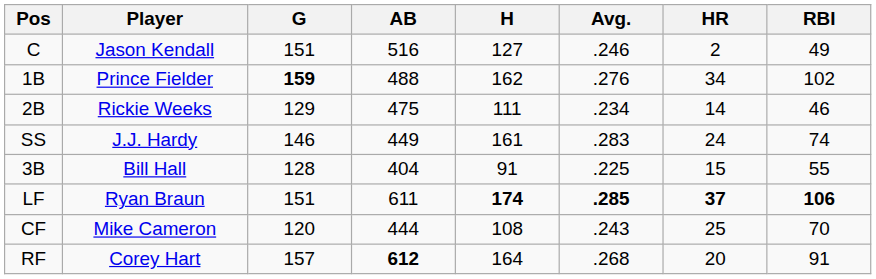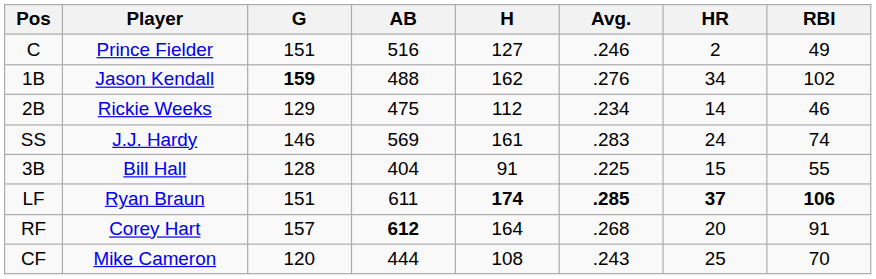 <table class= "wikitable sortable">
 <tr>
 <th bgcolor="#DDDDFF" width="5%">Pos</th>
 <th bgcolor="#DDDDFF" width="16%">Player</th>
 <th bgcolor="#DDDDFF" width="9%">G</th>
 <th bgcolor="#DDDDFF" width="9%">AB</th>
 <th bgcolor="#DDDDFF" width="9%">H</th>
 <th bgcolor="#DDDDFF" width="9%">Avg.</th>
 <th bgcolor="#DDDDFF" width="9%">HR</th>
 <th bgcolor="#DDDDFF" width="9%">RBI</th>
 </tr>
 <tr align=center>
 <td>C</td>
-<td><a href='#'>Jason Kendall</a></td>
+<td><a href='#'>Prince Fielder</a></td>
 <td>151</td>
 <td>516</td>
 <td>127</td>
 <td>.246</td>
 <td>2</td>
 <td>49</td>
 </tr>
 <tr align=center>
 <td>1B</td>
-<td><a href='#'>Prince Fielder</a></td>
+<td><a href='#'>Jason Kendall</a></td>
 <td><strong>159</strong></td>
 <td>488</td>
 <td>162</td>
 <td>.276</td>
 <td>34</td>
 <td>102</td>
 </tr>
 <tr align=center>
 <td>2B</td>
 <td><a href='#'>Rickie Weeks</a></td>
 <td>129</td>
 <td>475</td>
-<td>111</td>
+<td>112</td>
 <td>.234</td>
 <td>14</td>
 <td>46</td>
 </tr>
 <tr align=center>
 <td>SS</td>
 <td><a href='#'>J.J. Hardy</a></td>
 <td>146</td>
-<td>449</td>
+<td>569</td>
 <td>161</td>
 <td>.283</td>
 <td>24</td>
 <td>74</td>
 </tr>
 <tr align=center>
 <td>3B</td>
 <td><a href='#'>Bill Hall</a></td>
 <td>128</td>
 <td>404</td>
 <td>91</td>
 <td>.225</td>
 <td>15</td>
 <td>55</td>
 </tr>
 <tr align=center>
 <td>LF</td>
 <td><a href='#'>Ryan Braun</a></td>
 <td>151</td>
 <td>611</td>
 <td><strong>174</strong></td>
 <td><strong>.285</strong></td>
 <td><strong>37</strong></td>
 <td><strong>106</strong></td>
 </tr>
 <tr align=center>
+<td>RF</td>
+<td><a href='#'>Corey Hart</a></td>
+<td>157</td>
+<td><strong>612</strong></td>
+<td>164</td>
+<td>.268</td>
+<td>20</td>
+<td>91</td>
+</tr>
+<tr align=center>
 <td>CF</td>
 <td><a href='#'>Mike Cameron</a></td>
 <td>120</td>
 <td>444</td>
 <td>108</td>
 <td>.243</td>
 <td>25</td>
 <td>70</td>
 </tr>
-<tr align=center>
-<td>RF</td>
-<td><a href='#'>Corey Hart</a></td>
-<td>157</td>
-<td><strong>612</strong></td>
-<td>164</td>
-<td>.268</td>
-<td>20</td>
-<td>91</td>
-</tr>
 </table>
